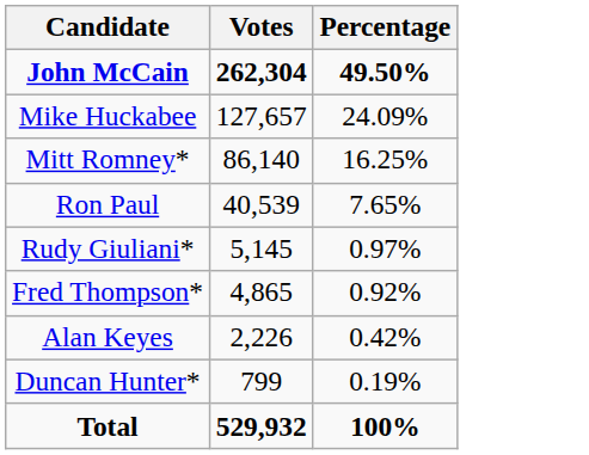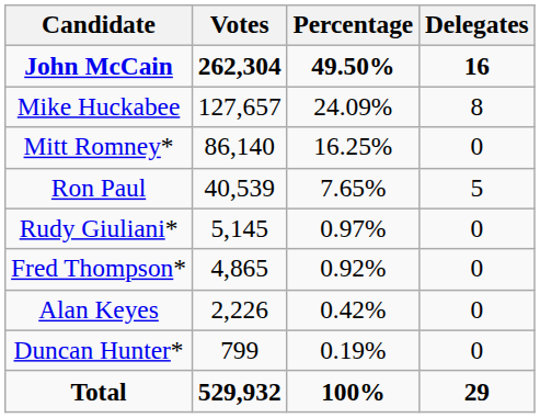 <table class="wikitable" style="text-align:center;">
 <tr>
 <th>Candidate</th>
 <th>Votes</th>
 <th>Percentage</th>
+<th>Delegates</th>
 </tr>
 <tr>
 <td><a href='#'><strong>John McCain</strong></a></td>
 <td><strong>262,304</strong></td>
 <td><strong>49.50%</strong></td>
+<td><strong>16</strong></td>
 </tr>
 <tr>
 <td><a href='#'>Mike Huckabee</a></td>
 <td>127,657</td>
 <td>24.09%</td>
+<td>8</td>
 </tr>
 <tr>
 <td><a href='#'>Mitt Romney</a>*</td>
 <td>86,140</td>
 <td>16.25%</td>
+<td>0</td>
 </tr>
 <tr>
 <td><a href='#'>Ron Paul</a></td>
 <td>40,539</td>
 <td>7.65%</td>
+<td>5</td>
 </tr>
 <tr>
 <td><a href='#'>Rudy Giuliani</a>*</td>
 <td>5,145</td>
 <td>0.97%</td>
+<td>0</td>
 </tr>
 <tr>
 <td><a href='#'>Fred Thompson</a>*</td>
 <td>4,865</td>
 <td>0.92%</td>
+<td>0</td>
 </tr>
 <tr>
 <td><a href='#'>Alan Keyes</a></td>
 <td>2,226</td>
 <td>0.42%</td>
+<td>0</td>
 </tr>
 <tr>
 <td><a href='#'>Duncan Hunter</a>*</td>
 <td>799</td>
 <td>0.19%</td>
+<td>0</td>
 </tr>
 <tr>
 <td><strong>Total</strong></td>
 <td><strong>529,932</strong></td>
 <td><strong>100%</strong></td>
+<td><strong>29</strong></td>
 </tr>
 </table>
